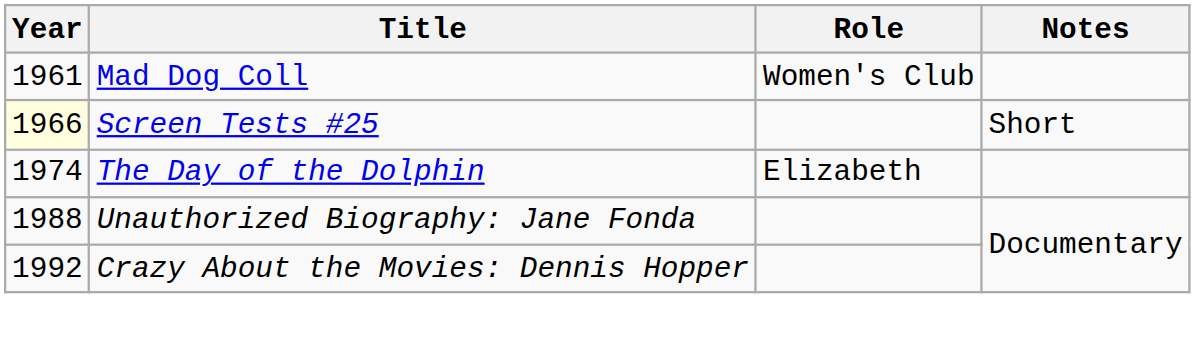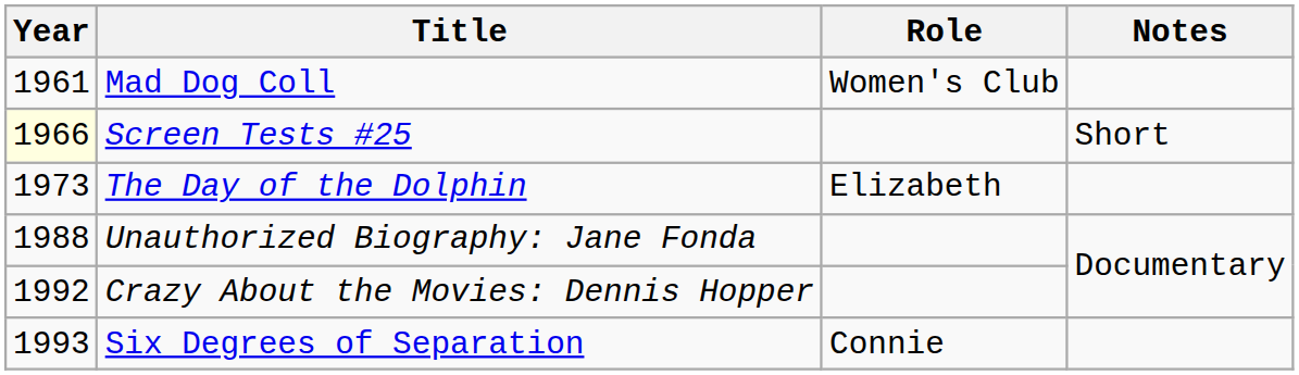 <table class="wikitable sortable">
 <tr>
 <th>Year</th>
 <th>Title</th>
 <th>Role</th>
 <th>Notes</th>
 </tr>
 <tr>
 <td>1961</td>
 <td><em><a href='#'></em>Mad Dog Coll<em></a></em></td>
 <td>Women's Club</td>
 <td></td>
 </tr>
 <tr>
 <td style="background: lightyellow;">1966</td>
 <td><em><a href='#'>Screen Tests #25</a></em></td>
 <td></td>
 <td>Short</td>
 </tr>
 <tr>
-<td>1974</td>
+<td>1973</td>
 <td><em><a href='#'>The Day of the Dolphin</a></em></td>
 <td>Elizabeth</td>
 <td></td>
 </tr>
 <tr>
 <td>1988</td>
 <td><em>Unauthorized Biography: Jane Fonda</em></td>
 <td></td>
 <td rowspan="2">Documentary</td>
 </tr>
 <tr>
 <td>1992</td>
 <td><em>Crazy About the Movies: Dennis Hopper</em></td>
 <td></td>
 </tr>
+<tr>
+<td>1993</td>
+<td><em><a href='#'></em>Six Degrees of Separation<em></a></em></td>
+<td>Connie</td>
+<td></td>
+</tr>
 </table>
